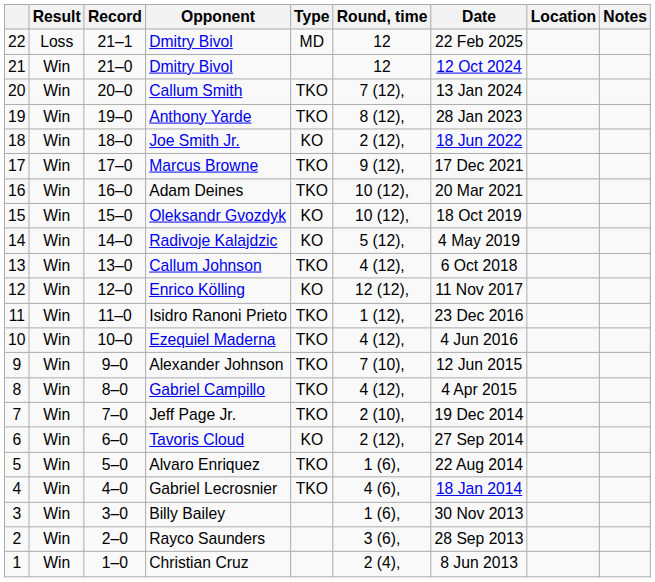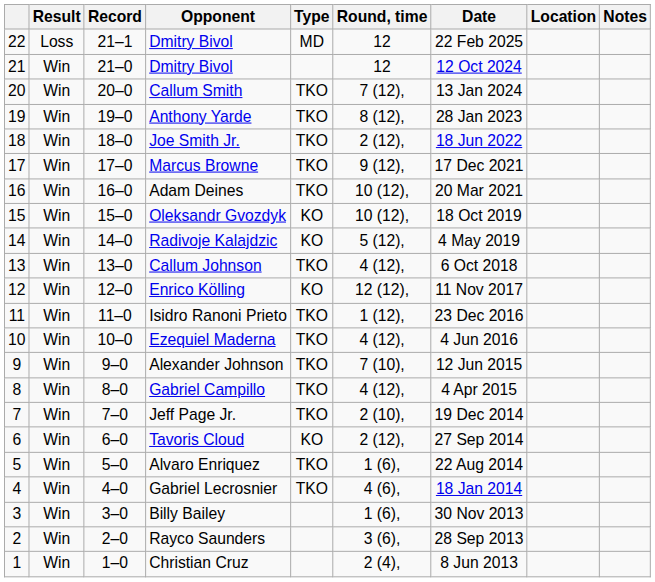 <table class=wikitable style=text-align:center>
 <tr>
 <th></th>
 <th>Result</th>
 <th>Record</th>
 <th>Opponent</th>
 <th>Type</th>
 <th>Round, time</th>
 <th>Date</th>
 <th>Location</th>
 <th>Notes</th>
 </tr>
 <tr>
 <td>22</td>
 <td>Loss</td>
 <td>21–1</td>
 <td style="text-align:left;"><a href='#'>Dmitry Bivol</a></td>
 <td>MD</td>
 <td>12</td>
 <td>22 Feb 2025</td>
 <td style="text-align:left;"></td>
 <td style="text-align:left;"></td>
 </tr>
 <tr>
 <td>21</td>
 <td>Win</td>
 <td>21–0</td>
 <td style="text-align:left;"><a href='#'>Dmitry Bivol</a></td>
 <td></td>
 <td>12</td>
 <td><a href='#'>12 Oct 2024</a></td>
 <td style="text-align:left;"></td>
 <td style="text-align:left;"></td>
 </tr>
 <tr>
 <td>20</td>
 <td>Win</td>
 <td>20–0</td>
 <td style="text-align:left;"><a href='#'>Callum Smith</a></td>
 <td>TKO</td>
 <td>7 (12), </td>
 <td>13 Jan 2024</td>
 <td style="text-align:left;"></td>
 <td style="text-align:left;"></td>
 </tr>
 <tr>
 <td>19</td>
 <td>Win</td>
 <td>19–0</td>
 <td style="text-align:left;"><a href='#'>Anthony Yarde</a></td>
 <td>TKO</td>
 <td>8 (12), </td>
 <td>28 Jan 2023</td>
 <td style="text-align:left;"></td>
 <td style="text-align:left;"></td>
 </tr>
 <tr>
 <td>18</td>
 <td>Win</td>
 <td>18–0</td>
 <td style="text-align:left;"><a href='#'>Joe Smith Jr.</a></td>
-<td>KO</td>
+<td>TKO</td>
 <td>2 (12), </td>
 <td><a href='#'>18 Jun 2022</a></td>
 <td style="text-align:left;"></td>
 <td style="text-align:left;"></td>
 </tr>
 <tr>
 <td>17</td>
 <td>Win</td>
 <td>17–0</td>
 <td style="text-align:left;"><a href='#'>Marcus Browne</a></td>
 <td>TKO</td>
 <td>9 (12), </td>
 <td>17 Dec 2021</td>
 <td style="text-align:left;"></td>
 <td style="text-align:left;"></td>
 </tr>
 <tr>
 <td>16</td>
 <td>Win</td>
 <td>16–0</td>
 <td style="text-align:left;">Adam Deines</td>
 <td>TKO</td>
 <td>10 (12), </td>
 <td>20 Mar 2021</td>
 <td style="text-align:left;"></td>
 <td style="text-align:left;"></td>
 </tr>
 <tr>
 <td>15</td>
 <td>Win</td>
 <td>15–0</td>
 <td style="text-align:left;"><a href='#'>Oleksandr Gvozdyk</a></td>
 <td>KO</td>
 <td>10 (12), </td>
 <td>18 Oct 2019</td>
 <td style="text-align:left;"></td>
 <td style="text-align:left;"></td>
 </tr>
 <tr>
 <td>14</td>
 <td>Win</td>
 <td>14–0</td>
 <td style="text-align:left;"><a href='#'>Radivoje Kalajdzic</a></td>
 <td>KO</td>
 <td>5 (12), </td>
 <td>4 May 2019</td>
 <td style="text-align:left;"></td>
 <td style="text-align:left;"></td>
 </tr>
 <tr>
 <td>13</td>
 <td>Win</td>
 <td>13–0</td>
 <td style="text-align:left;"><a href='#'>Callum Johnson</a></td>
 <td>TKO</td>
 <td>4 (12), </td>
 <td>6 Oct 2018</td>
 <td style="text-align:left;"></td>
 <td style="text-align:left;"></td>
 </tr>
 <tr>
 <td>12</td>
 <td>Win</td>
 <td>12–0</td>
 <td style="text-align:left;"><a href='#'>Enrico Kölling</a></td>
 <td>KO</td>
 <td>12 (12), </td>
 <td>11 Nov 2017</td>
 <td style="text-align:left;"></td>
 <td style="text-align:left;"></td>
 </tr>
 <tr>
 <td>11</td>
 <td>Win</td>
 <td>11–0</td>
 <td style="text-align:left;">Isidro Ranoni Prieto</td>
 <td>TKO</td>
 <td>1 (12), </td>
 <td>23 Dec 2016</td>
 <td style="text-align:left;"></td>
 <td style="text-align:left;"></td>
 </tr>
 <tr>
 <td>10</td>
 <td>Win</td>
 <td>10–0</td>
 <td style="text-align:left;"><a href='#'>Ezequiel Maderna</a></td>
 <td>TKO</td>
 <td>4 (12), </td>
 <td>4 Jun 2016</td>
 <td style="text-align:left;"></td>
 <td style="text-align:left;"></td>
 </tr>
 <tr>
 <td>9</td>
 <td>Win</td>
 <td>9–0</td>
 <td style="text-align:left;">Alexander Johnson</td>
 <td>TKO</td>
 <td>7 (10), </td>
 <td>12 Jun 2015</td>
 <td style="text-align:left;"></td>
 <td style="text-align:left;"></td>
 </tr>
 <tr>
 <td>8</td>
 <td>Win</td>
 <td>8–0</td>
 <td style="text-align:left;"><a href='#'>Gabriel Campillo</a></td>
 <td>TKO</td>
 <td>4 (12), </td>
 <td>4 Apr 2015</td>
 <td style="text-align:left;"></td>
 <td style="text-align:left;"></td>
 </tr>
 <tr>
 <td>7</td>
 <td>Win</td>
 <td>7–0</td>
 <td style="text-align:left;">Jeff Page Jr.</td>
 <td>TKO</td>
 <td>2 (10), </td>
 <td>19 Dec 2014</td>
 <td style="text-align:left;"></td>
 <td style="text-align:left;"></td>
 </tr>
 <tr>
 <td>6</td>
 <td>Win</td>
 <td>6–0</td>
 <td style="text-align:left;"><a href='#'>Tavoris Cloud</a></td>
 <td>KO</td>
 <td>2 (12), </td>
 <td>27 Sep 2014</td>
 <td style="text-align:left;"></td>
 <td style="text-align:left;"></td>
 </tr>
 <tr>
 <td>5</td>
 <td>Win</td>
 <td>5–0</td>
 <td style="text-align:left;">Alvaro Enriquez</td>
 <td>TKO</td>
 <td>1 (6), </td>
 <td>22 Aug 2014</td>
 <td style="text-align:left;"></td>
 <td></td>
 </tr>
 <tr>
 <td>4</td>
 <td>Win</td>
 <td>4–0</td>
 <td style="text-align:left;">Gabriel Lecrosnier</td>
 <td>TKO</td>
 <td>4 (6), </td>
 <td><a href='#'>18 Jan 2014</a></td>
 <td style="text-align:left;"></td>
 <td></td>
 </tr>
 <tr>
 <td>3</td>
 <td>Win</td>
 <td>3–0</td>
 <td style="text-align:left;">Billy Bailey</td>
 <td></td>
 <td>1 (6), </td>
 <td>30 Nov 2013</td>
 <td style="text-align:left;"></td>
 <td></td>
 </tr>
 <tr>
 <td>2</td>
 <td>Win</td>
 <td>2–0</td>
 <td style="text-align:left;">Rayco Saunders</td>
 <td></td>
 <td>3 (6), </td>
 <td>28 Sep 2013</td>
 <td style="text-align:left;"></td>
 <td></td>
 </tr>
 <tr>
 <td>1</td>
 <td>Win</td>
 <td>1–0</td>
 <td style="text-align:left;">Christian Cruz</td>
 <td></td>
 <td>2 (4), </td>
 <td>8 Jun 2013</td>
 <td style="text-align:left;"></td>
 <td></td>
 </tr>
 </table>
